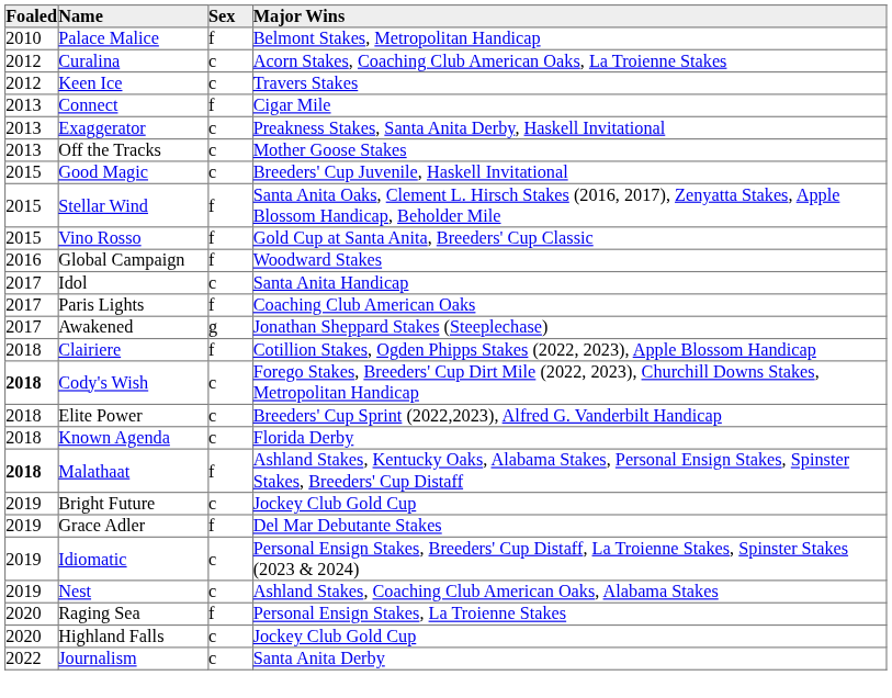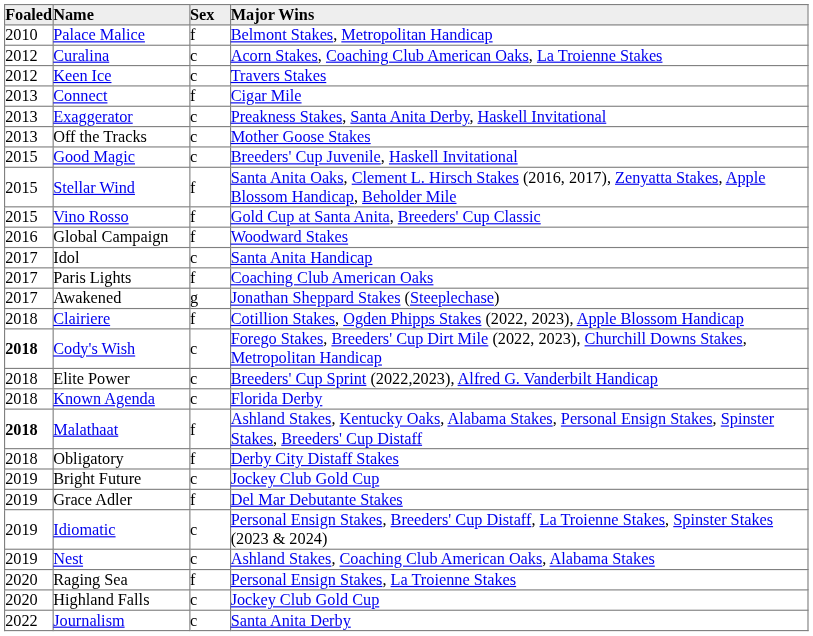 <table border="1" cellpadding="0" style="border-collapse: collapse; font-size:90%">
 <tr bgcolor="#eeeeee">
 <td width="35px"><strong>Foaled</strong></td>
 <td width="120px"><strong>Name</strong></td>
 <td width="35px"><strong>Sex</strong></td>
 <td width="510px"><strong>Major Wins</strong></td>
 </tr>
 <tr>
 <td>2010</td>
 <td><a href='#'>Palace Malice</a></td>
 <td>f</td>
 <td><a href='#'>Belmont Stakes</a>, <a href='#'>Metropolitan Handicap</a></td>
 </tr>
 <tr>
 <td>2012</td>
 <td><a href='#'>Curalina</a></td>
 <td>c</td>
 <td><a href='#'>Acorn Stakes</a>, <a href='#'>Coaching Club American Oaks</a>, <a href='#'>La Troienne Stakes</a></td>
 </tr>
 <tr>
 <td>2012</td>
 <td><a href='#'>Keen Ice</a></td>
 <td>c</td>
 <td><a href='#'>Travers Stakes</a></td>
 </tr>
 <tr>
 <td>2013</td>
 <td><a href='#'>Connect</a></td>
 <td>f</td>
 <td><a href='#'>Cigar Mile</a></td>
 </tr>
 <tr>
 <td>2013</td>
 <td><a href='#'>Exaggerator</a></td>
 <td>c</td>
 <td><a href='#'>Preakness Stakes</a>, <a href='#'>Santa Anita Derby</a>, <a href='#'>Haskell Invitational</a></td>
 </tr>
 <tr>
 <td>2013</td>
 <td>Off the Tracks</td>
 <td>c</td>
 <td><a href='#'>Mother Goose Stakes</a></td>
 </tr>
 <tr>
 <td>2015</td>
 <td><a href='#'>Good Magic</a></td>
 <td>c</td>
 <td><a href='#'>Breeders' Cup Juvenile</a>, <a href='#'>Haskell Invitational</a></td>
 </tr>
 <tr>
 <td>2015</td>
 <td><a href='#'>Stellar Wind</a></td>
 <td>f</td>
 <td><a href='#'>Santa Anita Oaks</a>, <a href='#'>Clement L. Hirsch Stakes</a> (2016, 2017), <a href='#'>Zenyatta Stakes</a>, <a href='#'>Apple Blossom Handicap</a>, <a href='#'>Beholder Mile</a></td>
 </tr>
 <tr>
 <td>2015</td>
 <td><a href='#'>Vino Rosso</a></td>
 <td>f</td>
 <td><a href='#'>Gold Cup at Santa Anita</a>, <a href='#'>Breeders' Cup Classic</a></td>
 </tr>
 <tr>
 <td>2016</td>
 <td>Global Campaign</td>
 <td>f</td>
 <td><a href='#'>Woodward Stakes</a></td>
 </tr>
 <tr>
 <td>2017</td>
 <td>Idol</td>
 <td>c</td>
 <td><a href='#'>Santa Anita Handicap</a></td>
 </tr>
 <tr>
 <td>2017</td>
 <td>Paris Lights</td>
 <td>f</td>
 <td><a href='#'>Coaching Club American Oaks</a></td>
 </tr>
 <tr>
 <td>2017</td>
 <td>Awakened</td>
 <td>g</td>
 <td><a href='#'>Jonathan Sheppard Stakes</a> (<a href='#'>Steeplechase</a>)</td>
 </tr>
 <tr>
 <td>2018</td>
 <td><a href='#'>Clairiere</a></td>
 <td>f</td>
 <td><a href='#'>Cotillion Stakes</a>, <a href='#'>Ogden Phipps Stakes</a> (2022, 2023), <a href='#'>Apple Blossom Handicap</a></td>
 </tr>
 <tr>
 <td><strong>2018</strong></td>
 <td><a href='#'>Cody's Wish</a></td>
 <td>c</td>
 <td><a href='#'>Forego Stakes</a>, <a href='#'>Breeders' Cup Dirt Mile</a> (2022, 2023), <a href='#'>Churchill Downs Stakes</a>, <a href='#'>Metropolitan Handicap</a></td>
 </tr>
 <tr>
 <td>2018</td>
 <td>Elite Power</td>
 <td>c</td>
 <td><a href='#'>Breeders' Cup Sprint</a> (2022,2023), <a href='#'>Alfred G. Vanderbilt Handicap</a></td>
 </tr>
 <tr>
 <td>2018</td>
 <td><a href='#'>Known Agenda</a></td>
 <td>c</td>
 <td><a href='#'>Florida Derby</a></td>
 </tr>
 <tr>
 <td><strong>2018</strong></td>
 <td><a href='#'>Malathaat</a></td>
 <td>f</td>
 <td><a href='#'>Ashland Stakes</a>, <a href='#'>Kentucky Oaks</a>, <a href='#'>Alabama Stakes</a>, <a href='#'>Personal Ensign Stakes</a>, <a href='#'>Spinster Stakes</a>, <a href='#'>Breeders' Cup Distaff</a></td>
 </tr>
 <tr>
+<td>2018</td>
+<td>Obligatory</td>
+<td>f</td>
+<td><a href='#'>Derby City Distaff Stakes</a></td>
+</tr>
+<tr>
 <td>2019</td>
 <td>Bright Future</td>
 <td>c</td>
 <td><a href='#'>Jockey Club Gold Cup</a></td>
 </tr>
 <tr>
 <td>2019</td>
 <td>Grace Adler</td>
 <td>f</td>
 <td><a href='#'>Del Mar Debutante Stakes</a></td>
 </tr>
 <tr>
 <td>2019</td>
 <td><a href='#'>Idiomatic</a></td>
 <td>c</td>
 <td><a href='#'>Personal Ensign Stakes</a>, <a href='#'>Breeders' Cup Distaff</a>, <a href='#'>La Troienne Stakes</a>, <a href='#'>Spinster Stakes</a> (2023 & 2024)</td>
 </tr>
 <tr>
 <td>2019</td>
 <td><a href='#'>Nest</a></td>
 <td>c</td>
 <td><a href='#'>Ashland Stakes</a>, <a href='#'>Coaching Club American Oaks</a>, <a href='#'>Alabama Stakes</a></td>
 </tr>
 <tr>
 <td>2020</td>
 <td>Raging Sea</td>
 <td>f</td>
 <td><a href='#'>Personal Ensign Stakes</a>, <a href='#'>La Troienne Stakes</a></td>
 </tr>
 <tr>
 <td>2020</td>
 <td>Highland Falls</td>
 <td>c</td>
 <td><a href='#'>Jockey Club Gold Cup</a></td>
 </tr>
 <tr>
 <td>2022</td>
 <td><a href='#'>Journalism</a></td>
 <td>c</td>
 <td><a href='#'>Santa Anita Derby</a></td>
 </tr>
 </table>
